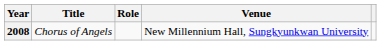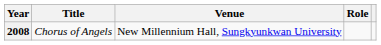 <table class="wikitable plainrowheaders">
 <tr>
 <th scope="col">Year</th>
 <th scope="col">Title</th>
+<th scope="col">Venue</th>
 <th scope="col">Role</th>
-<th scope="col">Venue</th>
 <th scope="col" class="unsortable"></th>
 </tr>
 <tr>
 <th scope="row">2008</th>
 <td><em>Chorus of Angels</em><br></td>
+<td>New Millennium Hall, <a href='#'>Sungkyunkwan University</a></td>
 <td></td>
-<td>New Millennium Hall, <a href='#'>Sungkyunkwan University</a></td>
 <td style="text-align:center"></td>
 </tr>
 </table>
